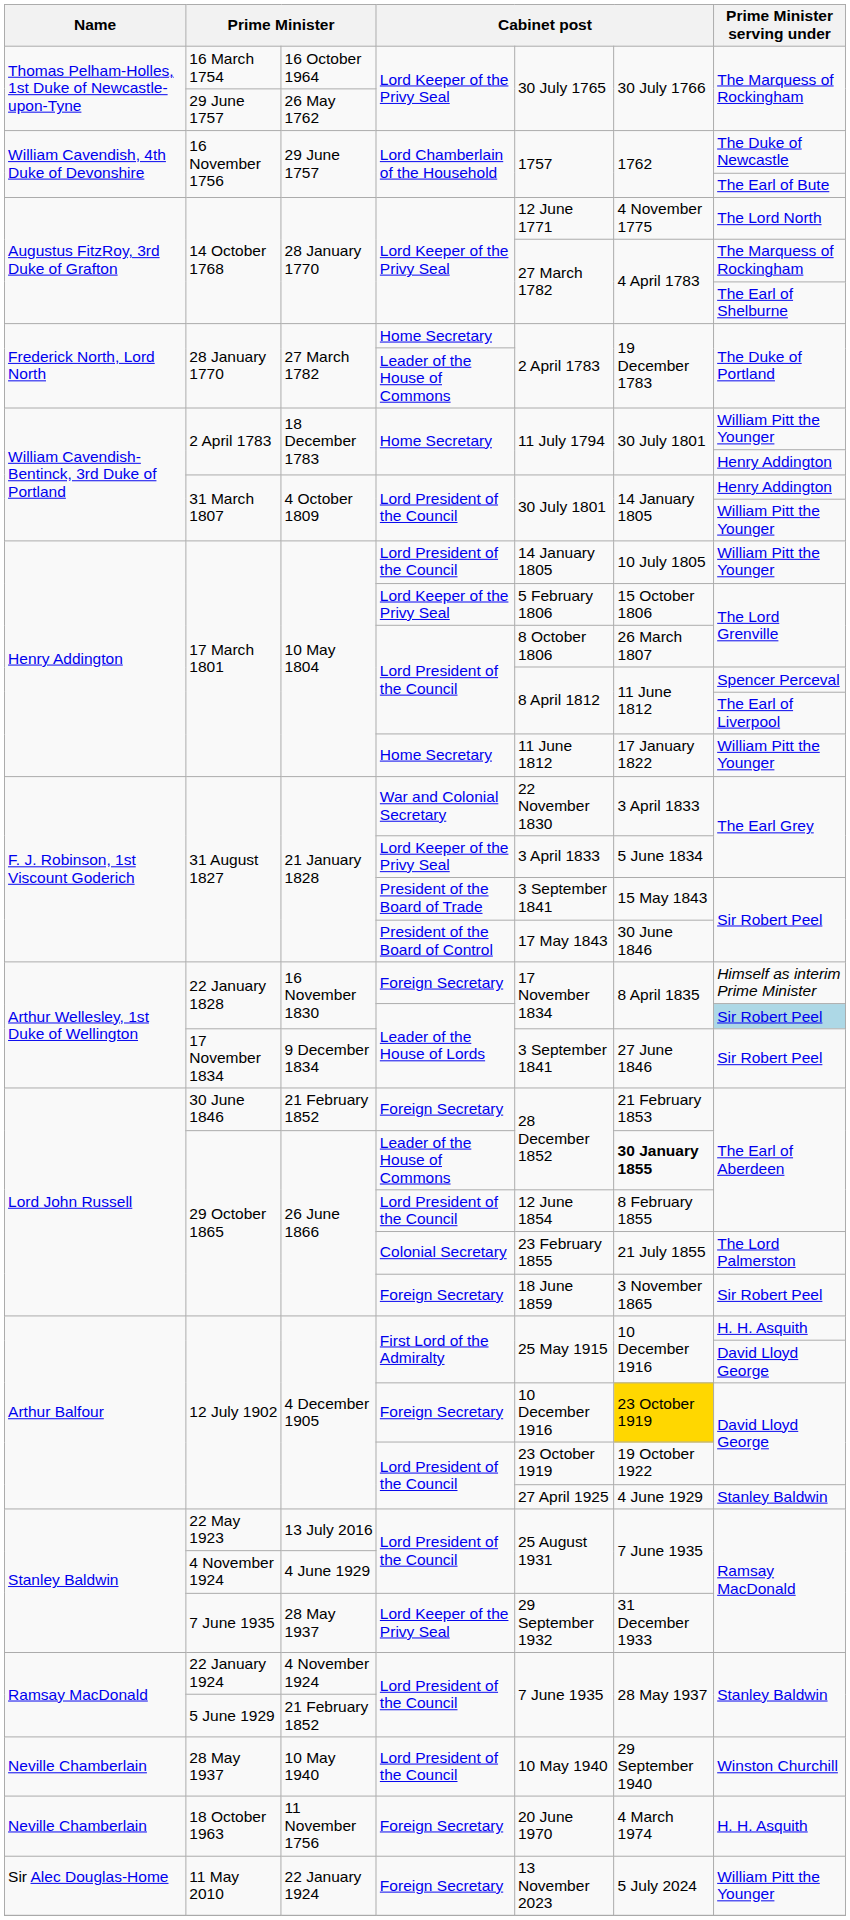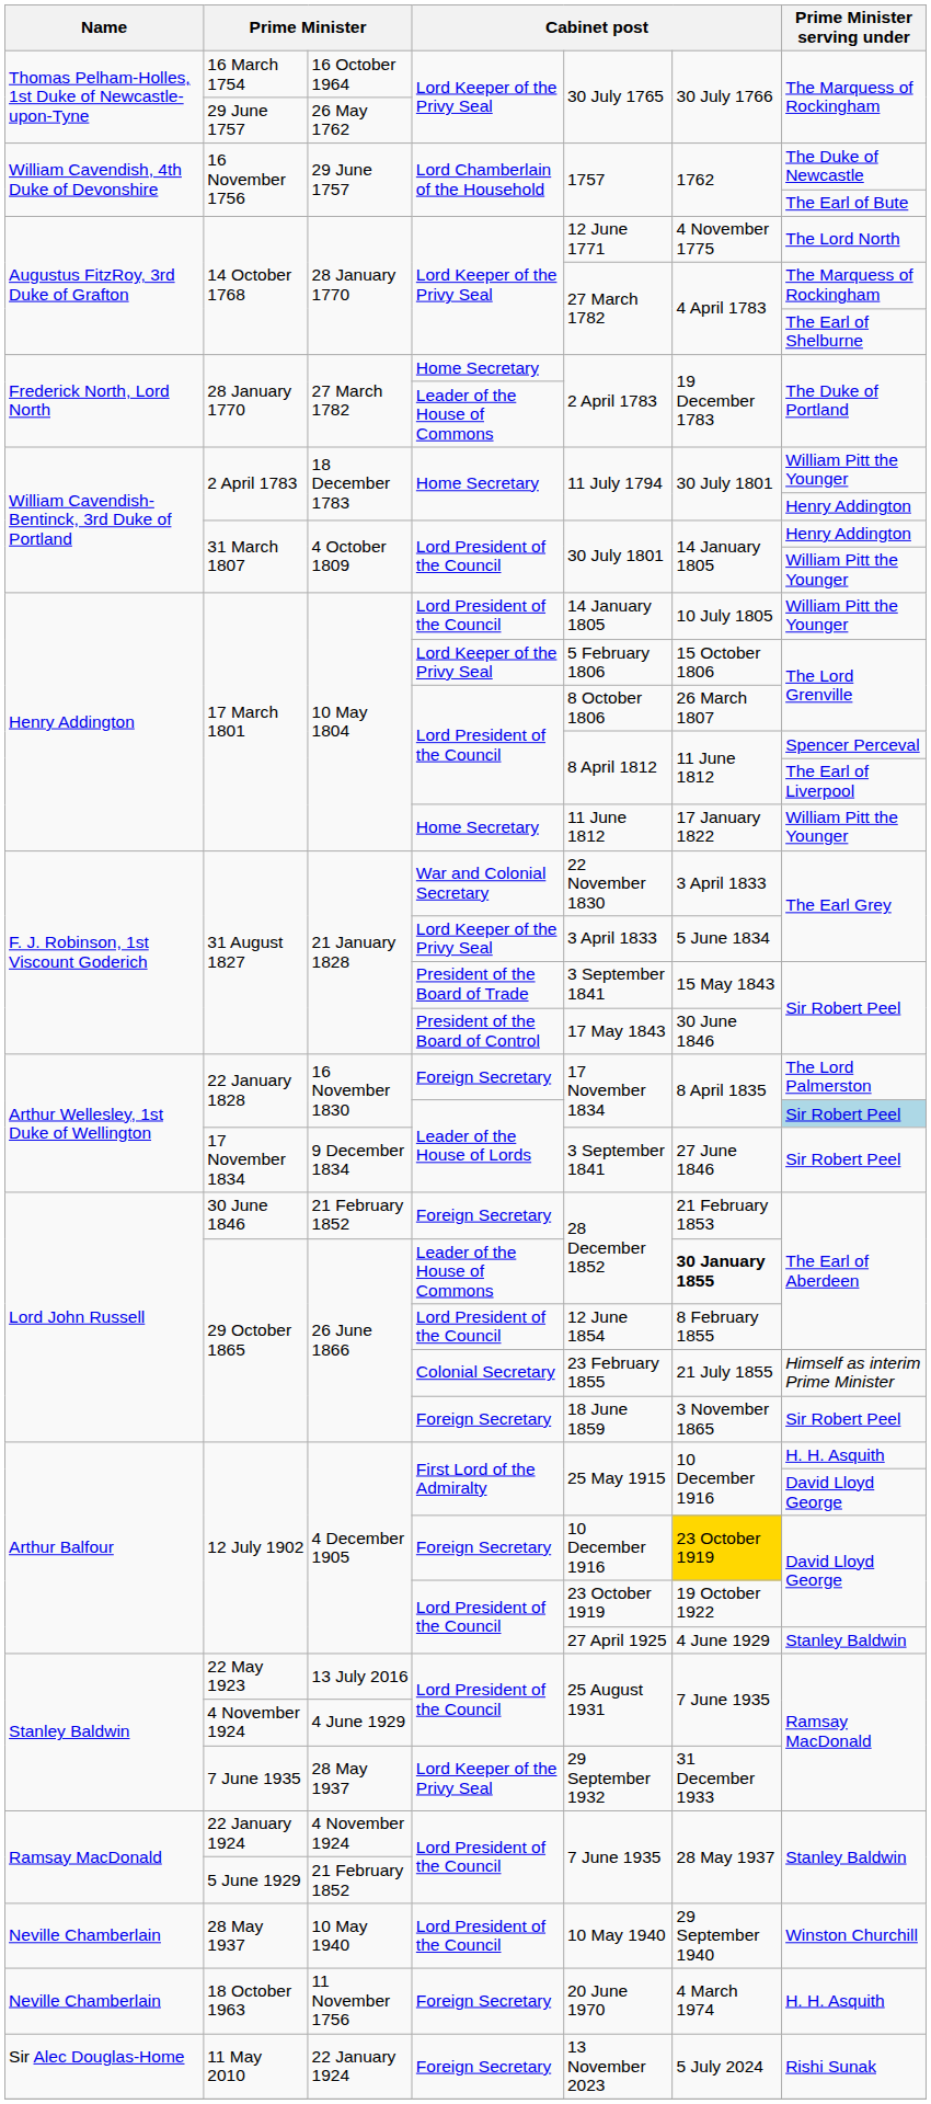 <table class="wikitable">
 <tr>
 <th>Name</th>
 <th colspan=2>Prime Minister</th>
 <th colspan=3>Cabinet post</th>
 <th>Prime Minister serving under</th>
 </tr>
 <tr>
 <td rowspan=2><a href='#'>Thomas Pelham-Holles, 1st Duke of Newcastle-upon-Tyne</a><br></td>
 <td>16 March 1754</td>
 <td>16 October 1964</td>
 <td rowspan=2><a href='#'>Lord Keeper of the Privy Seal</a></td>
 <td rowspan=2>30 July 1765</td>
 <td rowspan=2>30 July 1766</td>
 <td rowspan=2><a href='#'>The Marquess of Rockingham</a><br></td>
 </tr>
 <tr>
 <td>29 June 1757</td>
 <td>26 May 1762</td>
 </tr>
 <tr>
 <td rowspan=2><a href='#'>William Cavendish, 4th Duke of Devonshire</a></td>
 <td rowspan=2>16 November 1756</td>
 <td rowspan=2>29 June 1757</td>
 <td rowspan=2><a href='#'>Lord Chamberlain of the Household</a></td>
 <td rowspan=2>1757</td>
 <td rowspan=2>1762</td>
 <td><a href='#'>The Duke of Newcastle</a></td>
 </tr>
 <tr>
 <td><a href='#'>The Earl of Bute</a></td>
 </tr>
 <tr>
 <td rowspan=3><a href='#'>Augustus FitzRoy, 3rd Duke of Grafton</a></td>
 <td rowspan=3>14 October 1768</td>
 <td rowspan=3>28 January 1770</td>
 <td rowspan=3><a href='#'>Lord Keeper of the Privy Seal</a></td>
 <td>12 June 1771</td>
 <td>4 November 1775</td>
 <td><a href='#'>The Lord North</a></td>
 </tr>
 <tr>
 <td rowspan=2>27 March 1782</td>
 <td rowspan=2>4 April 1783</td>
 <td><a href='#'>The Marquess of Rockingham</a><br></td>
 </tr>
 <tr>
 <td><a href='#'>The Earl of Shelburne</a></td>
 </tr>
 <tr>
 <td rowspan=2><a href='#'>Frederick North, Lord North</a><br></td>
 <td rowspan=2>28 January 1770</td>
 <td rowspan=2>27 March 1782</td>
 <td><a href='#'>Home Secretary</a></td>
 <td rowspan=2>2 April 1783</td>
 <td rowspan=2>19 December 1783</td>
 <td rowspan=2><a href='#'>The Duke of Portland</a><br></td>
 </tr>
 <tr>
 <td><a href='#'>Leader of the House of Commons</a></td>
 </tr>
 <tr>
 <td rowspan=4><a href='#'>William Cavendish-Bentinck, 3rd Duke of Portland</a></td>
 <td rowspan=2>2 April 1783</td>
 <td rowspan=2>18 December 1783</td>
 <td rowspan=2><a href='#'>Home Secretary</a></td>
 <td rowspan=2>11 July 1794</td>
 <td rowspan=2>30 July 1801</td>
 <td><a href='#'>William Pitt the Younger</a><br></td>
 </tr>
 <tr>
 <td><a href='#'>Henry Addington</a></td>
 </tr>
 <tr>
 <td rowspan=2>31 March 1807</td>
 <td rowspan=2>4 October 1809</td>
 <td rowspan=2><a href='#'>Lord President of the Council</a></td>
 <td rowspan=2>30 July 1801</td>
 <td rowspan=2>14 January 1805</td>
 <td><a href='#'>Henry Addington</a></td>
 </tr>
 <tr>
 <td><a href='#'>William Pitt the Younger</a><br></td>
 </tr>
 <tr>
 <td rowspan=6><a href='#'>Henry Addington</a><br></td>
 <td rowspan=6>17 March 1801</td>
 <td rowspan=6>10 May 1804</td>
 <td><a href='#'>Lord President of the Council</a></td>
 <td>14 January 1805</td>
 <td>10 July 1805</td>
 <td><a href='#'>William Pitt the Younger</a><br></td>
 </tr>
 <tr>
 <td><a href='#'>Lord Keeper of the Privy Seal</a></td>
 <td>5 February 1806</td>
 <td>15 October 1806</td>
 <td rowspan=2><a href='#'>The Lord Grenville</a></td>
 </tr>
 <tr>
 <td rowspan=3><a href='#'>Lord President of the Council</a></td>
 <td>8 October 1806</td>
 <td>26 March 1807</td>
 </tr>
 <tr>
 <td rowspan=2>8 April 1812</td>
 <td rowspan=2>11 June 1812</td>
 <td><a href='#'>Spencer Perceval</a></td>
 </tr>
 <tr>
 <td><a href='#'>The Earl of Liverpool</a></td>
 </tr>
 <tr>
 <td><a href='#'>Home Secretary</a></td>
 <td>11 June 1812</td>
 <td>17 January 1822</td>
 <td><a href='#'>William Pitt the Younger</a><br></td>
 </tr>
 <tr>
 <td rowspan=4><a href='#'>F. J. Robinson, 1st Viscount Goderich</a><br></td>
 <td rowspan=4>31 August 1827</td>
 <td rowspan=4>21 January 1828</td>
 <td><a href='#'>War and Colonial Secretary</a></td>
 <td>22 November 1830</td>
 <td>3 April 1833</td>
 <td rowspan=2><a href='#'>The Earl Grey</a></td>
 </tr>
 <tr>
 <td><a href='#'>Lord Keeper of the Privy Seal</a></td>
 <td>3 April 1833</td>
 <td>5 June 1834</td>
 </tr>
 <tr>
 <td><a href='#'>President of the Board of Trade</a></td>
 <td>3 September 1841</td>
 <td>15 May 1843</td>
 <td rowspan=2><a href='#'>Sir Robert Peel</a><br></td>
 </tr>
 <tr>
 <td><a href='#'>President of the Board of Control</a></td>
 <td>17 May 1843</td>
 <td>30 June 1846</td>
 </tr>
 <tr>
 <td rowspan=3><a href='#'>Arthur Wellesley, 1st Duke of Wellington</a></td>
 <td rowspan=2>22 January 1828</td>
 <td rowspan=2>16 November 1830</td>
 <td><a href='#'>Foreign Secretary</a></td>
 <td rowspan=2>17 November 1834</td>
 <td rowspan=2>8 April 1835</td>
-<td><em>Himself as interim Prime Minister</em></td>
+<td><a href='#'>The Lord Palmerston</a><br></td>
 </tr>
 <tr>
 <td rowspan=2><a href='#'>Leader of the House of Lords</a></td>
 <td style="background: lightblue;"><a href='#'>Sir Robert Peel</a><br></td>
 </tr>
 <tr>
 <td>17 November 1834</td>
 <td>9 December 1834</td>
 <td>3 September 1841</td>
 <td>27 June 1846</td>
 <td><a href='#'>Sir Robert Peel</a><br></td>
 </tr>
 <tr>
 <td rowspan=5><a href='#'>Lord John Russell</a><br></td>
 <td>30 June 1846</td>
 <td>21 February 1852</td>
 <td><a href='#'>Foreign Secretary</a></td>
 <td rowspan=2>28 December 1852</td>
 <td>21 February 1853</td>
 <td rowspan=3><a href='#'>The Earl of Aberdeen</a></td>
 </tr>
 <tr>
 <td rowspan=4>29 October 1865</td>
 <td rowspan=4>26 June 1866</td>
 <td><a href='#'>Leader of the House of Commons</a></td>
 <td><strong>30 January 1855</strong></td>
 </tr>
 <tr>
 <td><a href='#'>Lord President of the Council</a></td>
 <td>12 June 1854</td>
 <td>8 February 1855</td>
 </tr>
 <tr>
 <td><a href='#'>Colonial Secretary</a></td>
 <td>23 February 1855</td>
 <td>21 July 1855</td>
-<td><a href='#'>The Lord Palmerston</a><br></td>
+<td><em>Himself as interim Prime Minister</em></td>
 </tr>
 <tr>
 <td><a href='#'>Foreign Secretary</a></td>
 <td>18 June 1859</td>
 <td>3 November 1865</td>
 <td><a href='#'>Sir Robert Peel</a><br></td>
 </tr>
 <tr>
 <td rowspan=5><a href='#'>Arthur Balfour</a><br></td>
 <td rowspan=5>12 July 1902</td>
 <td rowspan=5>4 December 1905</td>
 <td rowspan=2><a href='#'>First Lord of the Admiralty</a></td>
 <td rowspan=2>25 May 1915</td>
 <td rowspan=2>10 December 1916</td>
 <td><a href='#'>H. H. Asquith</a></td>
 </tr>
 <tr>
 <td><a href='#'>David Lloyd George</a></td>
 </tr>
 <tr>
 <td><a href='#'>Foreign Secretary</a></td>
 <td>10 December 1916</td>
 <td style="background: gold;">23 October 1919</td>
 <td rowspan=2><a href='#'>David Lloyd George</a></td>
 </tr>
 <tr>
 <td rowspan=2><a href='#'>Lord President of the Council</a></td>
 <td>23 October 1919</td>
 <td>19 October 1922</td>
 </tr>
 <tr>
 <td>27 April 1925</td>
 <td>4 June 1929</td>
 <td><a href='#'>Stanley Baldwin</a><br></td>
 </tr>
 <tr>
 <td rowspan=3><a href='#'>Stanley Baldwin</a><br></td>
 <td>22 May 1923</td>
 <td>13 July 2016</td>
 <td rowspan=2><a href='#'>Lord President of the Council</a></td>
 <td rowspan=2>25 August 1931</td>
 <td rowspan=2>7 June 1935</td>
 <td rowspan=3><a href='#'>Ramsay MacDonald</a><br></td>
 </tr>
 <tr>
 <td>4 November 1924</td>
 <td>4 June 1929</td>
 </tr>
 <tr>
 <td>7 June 1935</td>
 <td>28 May 1937</td>
 <td><a href='#'>Lord Keeper of the Privy Seal</a></td>
 <td>29 September 1932</td>
 <td>31 December 1933</td>
 </tr>
 <tr>
 <td rowspan=2><a href='#'>Ramsay MacDonald</a></td>
 <td>22 January 1924</td>
 <td>4 November 1924</td>
 <td rowspan=2><a href='#'>Lord President of the Council</a></td>
 <td rowspan=2>7 June 1935</td>
 <td rowspan=2>28 May 1937</td>
 <td rowspan=2><a href='#'>Stanley Baldwin</a><br></td>
 </tr>
 <tr>
 <td>5 June 1929</td>
 <td>21 February 1852</td>
 </tr>
 <tr>
 <td><a href='#'>Neville Chamberlain</a></td>
 <td>28 May 1937</td>
 <td>10 May 1940</td>
 <td><a href='#'>Lord President of the Council</a></td>
 <td>10 May 1940</td>
 <td>29 September 1940</td>
 <td><a href='#'>Winston Churchill</a><br></td>
 </tr>
 <tr>
 <td><a href='#'>Neville Chamberlain</a></td>
 <td>18 October 1963</td>
 <td>11 November 1756</td>
 <td><a href='#'>Foreign Secretary</a></td>
 <td>20 June 1970</td>
 <td>4 March 1974</td>
 <td><a href='#'>H. H. Asquith</a></td>
 </tr>
 <tr>
 <td>Sir <a href='#'>Alec Douglas-Home</a><br><br></td>
 <td>11 May 2010</td>
 <td>22 January 1924</td>
 <td><a href='#'>Foreign Secretary</a></td>
 <td>13 November 2023</td>
 <td>5 July 2024</td>
-<td><a href='#'>William Pitt the Younger</a><br></td>
+<td><a href='#'>Rishi Sunak</a></td>
 </tr>
 <tr>
 </tr>
 </table>
